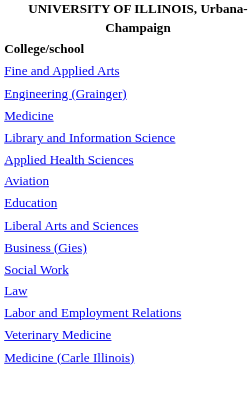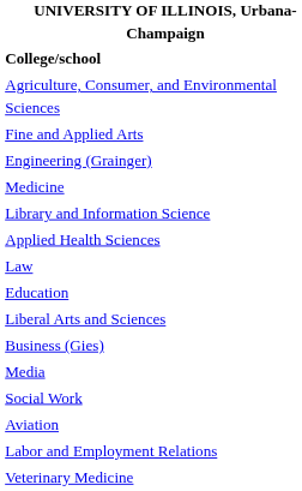 <table class="toccolours" style="float:right; margin-left:1em; font-size:90%; line-height:1.4em; width:300px;">
 <tr>
 <th colspan="2" style="text-align: center;"><strong>UNIVERSITY OF ILLINOIS, Urbana-Champaign</strong></th>
 </tr>
 <tr>
 <td><strong>College/school</strong></td>
+<td></td>
+</tr>
+<tr>
+<td><a href='#'>Agriculture, Consumer, and Environmental Sciences</a></td>
 <td></td>
 </tr>
 <tr>
 <td><a href='#'>Fine and Applied Arts</a></td>
 <td></td>
 </tr>
 <tr>
 <td><a href='#'>Engineering (Grainger)</a></td>
 <td></td>
 </tr>
 <tr>
 <td><a href='#'>Medicine</a></td>
 <td></td>
 </tr>
 <tr>
 <td><a href='#'>Library and Information Science</a></td>
 <td></td>
 </tr>
 <tr>
 <td><a href='#'>Applied Health Sciences</a></td>
 <td></td>
 </tr>
 <tr>
-<td><a href='#'>Aviation</a></td>
+<td><a href='#'>Law</a></td>
 <td></td>
 </tr>
 <tr>
 <td><a href='#'>Education</a></td>
 <td></td>
 </tr>
 <tr>
 <td><a href='#'>Liberal Arts and Sciences</a></td>
 <td></td>
 </tr>
 <tr>
 <td><a href='#'>Business (Gies)</a></td>
 <td></td>
 </tr>
 <tr>
+<td><a href='#'>Media</a></td>
+<td></td>
+</tr>
+<tr>
 <td><a href='#'>Social Work</a></td>
 <td></td>
 </tr>
 <tr>
-<td><a href='#'>Law</a></td>
+<td><a href='#'>Aviation</a></td>
 <td></td>
 </tr>
 <tr>
 <td><a href='#'>Labor and Employment Relations</a></td>
 <td></td>
 </tr>
 <tr>
 <td><a href='#'>Veterinary Medicine</a></td>
 <td></td>
 </tr>
-<tr>
-<td><a href='#'>Medicine (Carle Illinois)</a></td>
-<td></td>
-</tr>
 </table>
